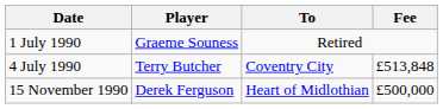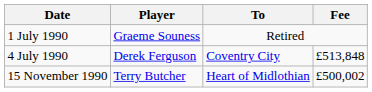 <table class="wikitable sortable">
 <tr>
 <th>Date</th>
 <th>Player</th>
 <th>To</th>
 <th>Fee</th>
 </tr>
 <tr>
 <td>1 July 1990</td>
 <td> <a href='#'>Graeme Souness</a></td>
 <td colspan=2 align=center>Retired</td>
 </tr>
 <tr>
 <td>4 July 1990</td>
-<td> <a href='#'>Terry Butcher</a></td>
+<td> <a href='#'>Derek Ferguson</a></td>
 <td> <a href='#'>Coventry City</a></td>
 <td>£513,848</td>
 </tr>
 <tr>
 <td>15 November 1990</td>
-<td> <a href='#'>Derek Ferguson</a></td>
+<td> <a href='#'>Terry Butcher</a></td>
 <td> <a href='#'>Heart of Midlothian</a></td>
-<td>£500,000</td>
+<td>£500,002</td>
 </tr>
 </table>
